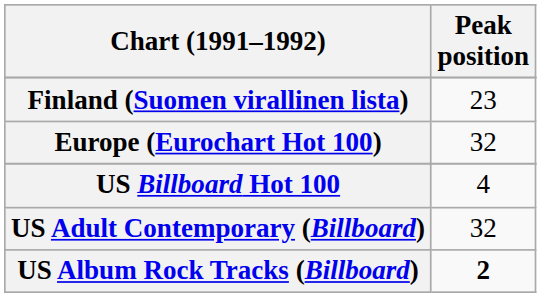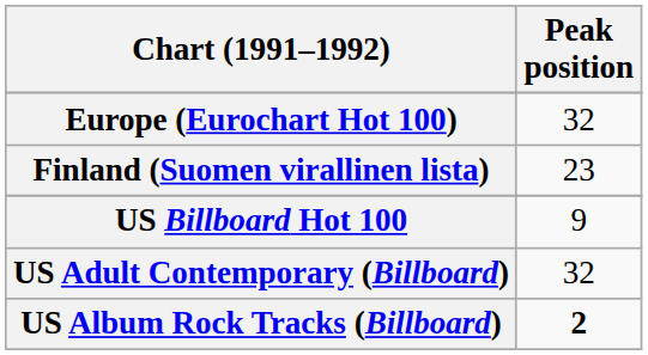 <table class="wikitable sortable plainrowheaders" style="text-align:center">
 <tr>
 <th>Chart (1991–1992)</th>
 <th>Peak<br>position</th>
 </tr>
 <tr>
 </tr>
 <tr>
 </tr>
 <tr>
 </tr>
 <tr>
+<th scope="row">Europe (<a href='#'>Eurochart Hot 100</a>)</th>
+<td>32</td>
+</tr>
+<tr>
 <th scope="row">Finland (<a href='#'>Suomen virallinen lista</a>)</th>
 <td>23</td>
-</tr>
-<tr>
-<th scope="row">Europe (<a href='#'>Eurochart Hot 100</a>)</th>
-<td>32</td>
 </tr>
 <tr>
 </tr>
 <tr>
 </tr>
 <tr>
 </tr>
 <tr>
 </tr>
 <tr>
 </tr>
 <tr>
 </tr>
 <tr>
 </tr>
 <tr>
 <th scope="row">US <a href='#'><em>Billboard</em> Hot 100</a></th>
-<td>4</td>
+<td>9</td>
 </tr>
 <tr>
 <th scope="row">US <a href='#'>Adult Contemporary</a> (<em><a href='#'>Billboard</a></em>)</th>
 <td>32</td>
 </tr>
 <tr>
 <th scope="row">US <a href='#'>Album Rock Tracks</a> (<em><a href='#'>Billboard</a></em>)</th>
 <td><strong>2</strong></td>
 </tr>
 </table>
